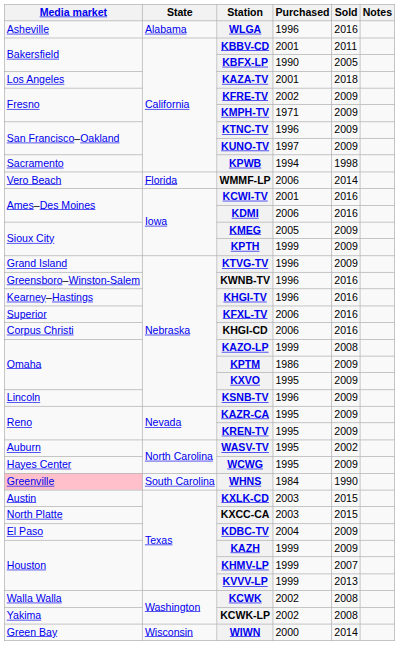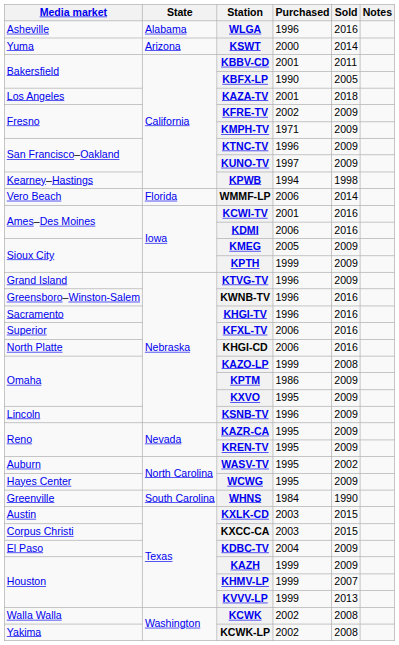 <table class="wikitable sortable">
 <tr>
 <th scope="col"><a href='#'>Media market</a></th>
 <th scope="col">State</th>
 <th scope="col">Station</th>
 <th scope="col">Purchased</th>
 <th scope="col">Sold</th>
 <th scope="col" class="unsortable">Notes</th>
 </tr>
 <tr>
 <td><a href='#'>Asheville</a></td>
 <td><a href='#'>Alabama</a></td>
 <th scope="row"><a href='#'>WLGA</a></th>
 <td>1996</td>
 <td>2016</td>
+<td></td>
+</tr>
+<tr>
+<td><a href='#'>Yuma</a></td>
+<td><a href='#'>Arizona</a></td>
+<th scope="row"><a href='#'>KSWT</a></th>
+<td>2000</td>
+<td>2014</td>
 <td></td>
 </tr>
 <tr>
 <td rowspan="2"><a href='#'>Bakersfield</a></td>
 <td rowspan="8"><a href='#'>California</a></td>
 <th scope="row"><a href='#'>KBBV-CD</a></th>
 <td>2001</td>
 <td>2011</td>
 <td></td>
 </tr>
 <tr>
 <th scope="row"><a href='#'>KBFX-LP</a></th>
 <td>1990</td>
 <td>2005</td>
 <td></td>
 </tr>
 <tr>
 <td><a href='#'>Los Angeles</a></td>
 <th scope="row"><a href='#'>KAZA-TV</a></th>
 <td>2001</td>
 <td>2018</td>
 <td></td>
 </tr>
 <tr>
 <td rowspan="2"><a href='#'>Fresno</a></td>
 <th scope="row"><a href='#'>KFRE-TV</a></th>
 <td>2002</td>
 <td>2009</td>
 <td></td>
 </tr>
 <tr>
 <th scope="row"><a href='#'>KMPH-TV</a></th>
 <td>1971</td>
 <td>2009</td>
 <td></td>
 </tr>
 <tr>
 <td rowspan="2"><a href='#'>San Francisco</a>–<a href='#'>Oakland</a></td>
 <th scope="row"><a href='#'>KTNC-TV</a></th>
 <td>1996</td>
 <td>2009</td>
 <td></td>
 </tr>
 <tr>
 <th scope="row"><a href='#'>KUNO-TV</a></th>
 <td>1997</td>
 <td>2009</td>
 <td></td>
 </tr>
 <tr>
-<td><a href='#'>Sacramento</a></td>
+<td><a href='#'>Kearney</a>–<a href='#'>Hastings</a></td>
 <th scope="row"><a href='#'>KPWB</a></th>
 <td>1994</td>
 <td>1998</td>
 <td></td>
 </tr>
 <tr>
 <td><a href='#'>Vero Beach</a></td>
 <td><a href='#'>Florida</a></td>
 <th>WMMF-LP</th>
 <td>2006</td>
 <td>2014</td>
 <td></td>
 </tr>
 <tr>
 <td rowspan="2"><a href='#'>Ames</a>–<a href='#'>Des Moines</a></td>
 <td rowspan="4"><a href='#'>Iowa</a></td>
 <th scope="row"><a href='#'>KCWI-TV</a></th>
 <td>2001</td>
 <td>2016</td>
 <td></td>
 </tr>
 <tr>
 <th scope="row"><a href='#'>KDMI</a></th>
 <td>2006</td>
 <td>2016</td>
 <td></td>
 </tr>
 <tr>
 <td rowspan="2"><a href='#'>Sioux City</a></td>
 <th scope="row"><a href='#'>KMEG</a></th>
 <td>2005</td>
 <td>2009</td>
 <td></td>
 </tr>
 <tr>
 <th scope="row"><a href='#'>KPTH</a></th>
 <td>1999</td>
 <td>2009</td>
 <td></td>
 </tr>
 <tr>
 <td><a href='#'>Grand Island</a></td>
 <td rowspan="9"><a href='#'>Nebraska</a></td>
 <th scope="row"><a href='#'>KTVG-TV</a></th>
 <td>1996</td>
 <td>2009</td>
 <td></td>
 </tr>
 <tr>
 <td><a href='#'>Greensboro</a>–<a href='#'>Winston-Salem</a></td>
 <th scope="row">KWNB-TV</th>
 <td>1996</td>
 <td>2016</td>
 <td></td>
 </tr>
 <tr>
-<td><a href='#'>Kearney</a>–<a href='#'>Hastings</a></td>
+<td><a href='#'>Sacramento</a></td>
 <th scope="row"><a href='#'>KHGI-TV</a></th>
 <td>1996</td>
 <td>2016</td>
 <td></td>
 </tr>
 <tr>
 <td><a href='#'>Superior</a></td>
 <th scope="row"><a href='#'>KFXL-TV</a></th>
 <td>2006</td>
 <td>2016</td>
 <td></td>
 </tr>
 <tr>
-<td><a href='#'>Corpus Christi</a></td>
+<td><a href='#'>North Platte</a></td>
 <th scope="row">KHGI-CD</th>
 <td>2006</td>
 <td>2016</td>
 <td></td>
 </tr>
 <tr>
 <td rowspan="3"><a href='#'>Omaha</a></td>
 <th scope="row"><a href='#'>KAZO-LP</a></th>
 <td>1999</td>
 <td>2008</td>
 <td></td>
 </tr>
 <tr>
 <th scope="row"><a href='#'>KPTM</a></th>
 <td>1986</td>
 <td>2009</td>
 <td></td>
 </tr>
 <tr>
 <th scope="row"><a href='#'>KXVO</a></th>
 <td>1995</td>
 <td>2009</td>
 <td></td>
 </tr>
 <tr>
 <td><a href='#'>Lincoln</a></td>
 <th scope="row"><a href='#'>KSNB-TV</a></th>
 <td>1996</td>
 <td>2009</td>
 <td></td>
 </tr>
 <tr>
 <td rowspan="2"><a href='#'>Reno</a></td>
 <td rowspan="2"><a href='#'>Nevada</a></td>
 <th scope="row"><a href='#'>KAZR-CA</a></th>
 <td>1995</td>
 <td>2009</td>
 <td></td>
 </tr>
 <tr>
 <th scope="row"><a href='#'>KREN-TV</a></th>
 <td>1995</td>
 <td>2009</td>
 <td></td>
 </tr>
 <tr>
 <td><a href='#'>Auburn</a></td>
 <td rowspan="2"><a href='#'>North Carolina</a></td>
 <th scope="row"><a href='#'>WASV-TV</a></th>
 <td>1995</td>
 <td>2002</td>
 <td></td>
 </tr>
 <tr>
 <td><a href='#'>Hayes Center</a></td>
 <th scope="row"><a href='#'>WCWG</a></th>
 <td>1995</td>
 <td>2009</td>
 <td></td>
 </tr>
 <tr>
-<td style="background: pink;"><a href='#'>Greenville</a></td>
+<td><a href='#'>Greenville</a></td>
 <td><a href='#'>South Carolina</a></td>
 <th scope="row"><a href='#'>WHNS</a></th>
 <td>1984</td>
 <td>1990</td>
 <td></td>
 </tr>
 <tr>
 <td><a href='#'>Austin</a></td>
 <td rowspan="6"><a href='#'>Texas</a></td>
 <th scope="row"><a href='#'>KXLK-CD</a></th>
 <td>2003</td>
 <td>2015</td>
 <td></td>
 </tr>
 <tr>
-<td><a href='#'>North Platte</a></td>
+<td><a href='#'>Corpus Christi</a></td>
 <th scope="row">KXCC-CA</th>
 <td>2003</td>
 <td>2015</td>
 <td></td>
 </tr>
 <tr>
 <td><a href='#'>El Paso</a></td>
 <th scope="row"><a href='#'>KDBC-TV</a></th>
 <td>2004</td>
 <td>2009</td>
 <td></td>
 </tr>
 <tr>
 <td rowspan="3"><a href='#'>Houston</a></td>
 <th scope="row"><a href='#'>KAZH</a></th>
 <td>1999</td>
 <td>2009</td>
 <td></td>
 </tr>
 <tr>
 <th scope="row"><a href='#'>KHMV-LP</a></th>
 <td>1999</td>
 <td>2007</td>
 <td></td>
 </tr>
 <tr>
 <th scope="row"><a href='#'>KVVV-LP</a></th>
 <td>1999</td>
 <td>2013</td>
 <td></td>
 </tr>
 <tr>
 <td><a href='#'>Walla Walla</a></td>
 <td rowspan="2"><a href='#'>Washington</a></td>
 <th scope="row"><a href='#'>KCWK</a></th>
 <td>2002</td>
 <td>2008</td>
 <td></td>
 </tr>
 <tr>
 <td><a href='#'>Yakima</a></td>
 <th scope="row">KCWK-LP</th>
 <td>2002</td>
 <td>2008</td>
 <td></td>
 </tr>
-<tr>
-<td><a href='#'>Green Bay</a></td>
-<td><a href='#'>Wisconsin</a></td>
-<th scope="row"><a href='#'>WIWN</a></th>
-<td>2000</td>
-<td>2014</td>
-<td></td>
-</tr>
 </table>
